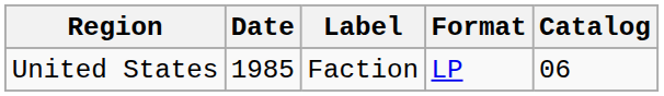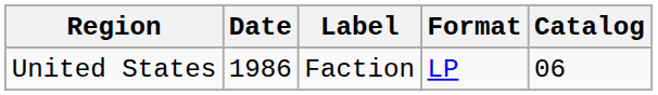 <table class="wikitable">
 <tr>
 <th>Region</th>
 <th>Date</th>
 <th>Label</th>
 <th>Format</th>
 <th>Catalog</th>
 </tr>
 <tr>
 <td>United States</td>
-<td>1985</td>
+<td>1986</td>
 <td>Faction</td>
 <td><a href='#'>LP</a></td>
 <td>06</td>
 </tr>
 </table>
